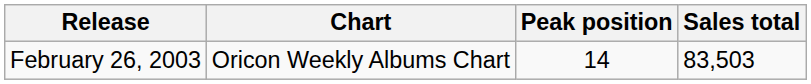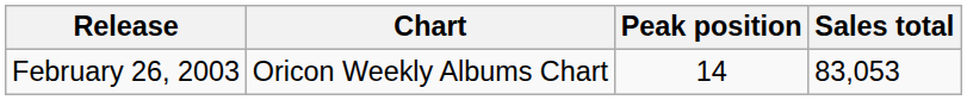 <table class="wikitable">
 <tr>
 <th>Release</th>
 <th>Chart</th>
 <th>Peak position</th>
 <th>Sales total</th>
 </tr>
 <tr>
 <td>February 26, 2003</td>
 <td>Oricon Weekly Albums Chart</td>
 <td align="center">14</td>
-<td>83,503</td>
+<td>83,053</td>
 </tr>
 </table>
